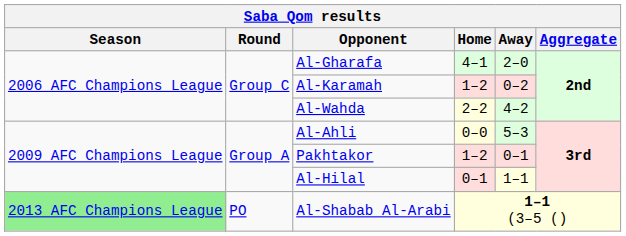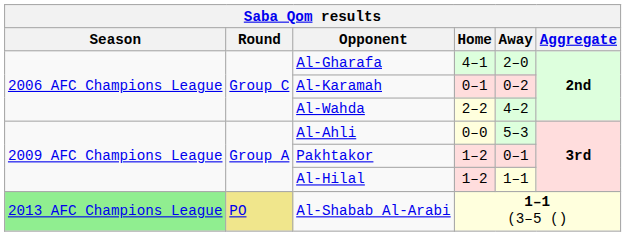 <table class="wikitable">
 <tr>
 <th colspan="6"><a href='#'>Saba Qom</a> results</th>
 </tr>
 <tr>
 <th>Season</th>
 <th>Round</th>
 <th>Opponent</th>
 <th>Home</th>
 <th>Away</th>
 <th><a href='#'>Aggregate</a></th>
 </tr>
 <tr>
 <td rowspan="3"><a href='#'>2006 AFC Champions League</a></td>
 <td rowspan="3"><a href='#'>Group C</a></td>
 <td> <a href='#'>Al-Gharafa</a></td>
 <td bgcolor="#ddffdd" style="text-align:center;">4–1</td>
 <td bgcolor="#ddffdd" style="text-align:center;">2–0</td>
 <td rowspan="3" bgcolor="#ddffdd" style="text-align:center;"><strong>2nd</strong></td>
 </tr>
 <tr>
 <td> <a href='#'>Al-Karamah</a></td>
-<td bgcolor="#ffdddd" style="text-align:center;">1–2</td>
+<td bgcolor="#ffdddd" style="text-align:center;">0–1</td>
 <td bgcolor="#ffdddd" style="text-align:center;">0–2</td>
 </tr>
 <tr>
 <td> <a href='#'>Al-Wahda</a></td>
 <td bgcolor="#ffffdd" style="text-align:center;">2–2</td>
 <td bgcolor="#ddffdd" style="text-align:center;">4–2</td>
 </tr>
 <tr>
 <td rowspan="3"><a href='#'>2009 AFC Champions League</a></td>
 <td rowspan="3"><a href='#'>Group A</a></td>
 <td> <a href='#'>Al-Ahli</a></td>
 <td bgcolor="#ffffdd" style="text-align:center;">0–0</td>
 <td bgcolor="#ddffdd" style="text-align:center;">5–3</td>
 <td rowspan="3" bgcolor="#ffdddd" style="text-align:center;"><strong>3rd</strong></td>
 </tr>
 <tr>
 <td> <a href='#'>Pakhtakor</a></td>
 <td bgcolor="#ffdddd" style="text-align:center;">1–2</td>
 <td bgcolor="#ffdddd" style="text-align:center;">0–1</td>
 </tr>
 <tr>
 <td> <a href='#'>Al-Hilal</a></td>
-<td bgcolor="#ffdddd" style="text-align:center;">0–1</td>
+<td bgcolor="#ffdddd" style="text-align:center;">1–2</td>
 <td bgcolor="#ffffdd" style="text-align:center;">1–1</td>
 </tr>
 <tr>
 <td style="background: lightgreen;"><a href='#'>2013 AFC Champions League</a></td>
-<td><a href='#'>PO</a></td>
+<td style="background: khaki;"><a href='#'>PO</a></td>
 <td> <a href='#'>Al-Shabab Al-Arabi</a></td>
 <td colspan="3" bgcolor="#ffffdd" style="text-align:center;"><strong>1–1</strong> <br>(3–5 ()</td>
 </tr>
 </table>
